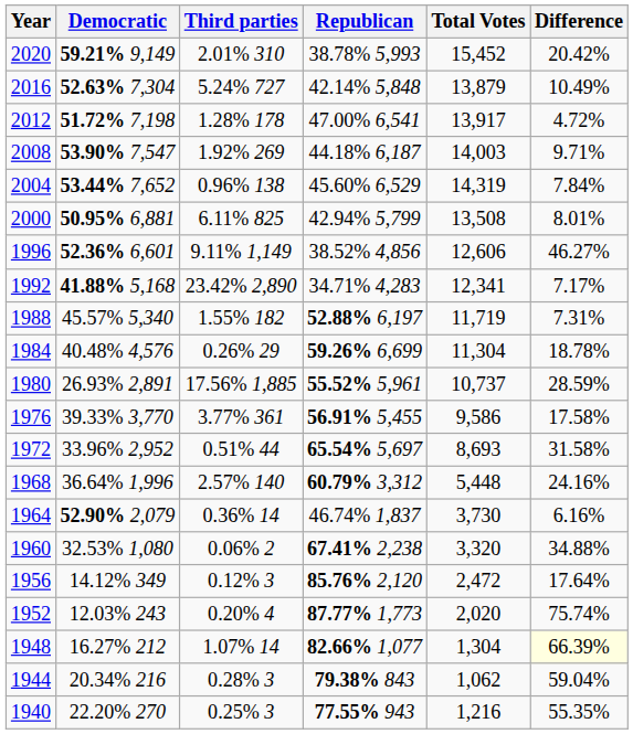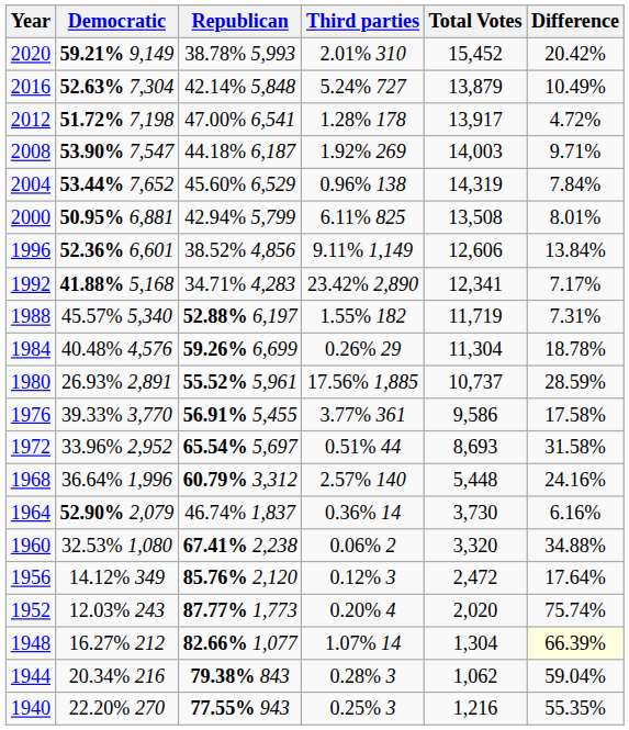 <table class="wikitable mw-collapsible" style="float:center; margin:1em; font-size:95%;">
 <tr style="background:lightgrey;">
 <th>Year</th>
 <th><a href='#'>Democratic</a></th>
+<th><a href='#'>Republican</a></th>
 <th><a href='#'>Third parties</a></th>
-<th><a href='#'>Republican</a></th>
 <th>Total Votes</th>
 <th>Difference</th>
 </tr>
 <tr>
 <td align="center" ><a href='#'>2020</a></td>
 <td align="center" ><strong>59.21%</strong> <em>9,149</em></td>
+<td align="center" >38.78% <em>5,993</em></td>
 <td align="center" >2.01% <em>310</em></td>
-<td align="center" >38.78% <em>5,993</em></td>
 <td align="center" >15,452</td>
 <td align="center" >20.42%</td>
 </tr>
 <tr>
 <td align="center" ><a href='#'>2016</a></td>
 <td align="center" ><strong>52.63%</strong> <em>7,304</em></td>
+<td align="center" >42.14% <em>5,848</em></td>
 <td align="center" >5.24% <em>727</em></td>
-<td align="center" >42.14% <em>5,848</em></td>
 <td align="center" >13,879</td>
 <td align="center" >10.49%</td>
 </tr>
 <tr>
 <td align="center" ><a href='#'>2012</a></td>
 <td align="center" ><strong>51.72%</strong> <em>7,198</em></td>
+<td align="center" >47.00% <em>6,541</em></td>
 <td align="center" >1.28% <em>178</em></td>
-<td align="center" >47.00% <em>6,541</em></td>
 <td align="center" >13,917</td>
 <td align="center" >4.72%</td>
 </tr>
 <tr>
 <td align="center" ><a href='#'>2008</a></td>
 <td align="center" ><strong>53.90%</strong> <em>7,547</em></td>
+<td align="center" >44.18% <em>6,187</em></td>
 <td align="center" >1.92% <em>269</em></td>
-<td align="center" >44.18% <em>6,187</em></td>
 <td align="center" >14,003</td>
 <td align="center" >9.71%</td>
 </tr>
 <tr>
 <td align="center" ><a href='#'>2004</a></td>
 <td align="center" ><strong>53.44%</strong> <em>7,652</em></td>
+<td align="center" >45.60% <em>6,529</em></td>
 <td align="center" >0.96% <em>138</em></td>
-<td align="center" >45.60% <em>6,529</em></td>
 <td align="center" >14,319</td>
 <td align="center" >7.84%</td>
 </tr>
 <tr>
 <td align="center" ><a href='#'>2000</a></td>
 <td align="center" ><strong>50.95%</strong> <em>6,881</em></td>
+<td align="center" >42.94% <em>5,799</em></td>
 <td align="center" >6.11% <em>825</em></td>
-<td align="center" >42.94% <em>5,799</em></td>
 <td align="center" >13,508</td>
 <td align="center" >8.01%</td>
 </tr>
 <tr>
 <td align="center" ><a href='#'>1996</a></td>
 <td align="center" ><strong>52.36%</strong> <em>6,601</em></td>
+<td align="center" >38.52% <em>4,856</em></td>
 <td align="center" >9.11% <em>1,149</em></td>
-<td align="center" >38.52% <em>4,856</em></td>
 <td align="center" >12,606</td>
-<td align="center" >46.27%</td>
+<td align="center" >13.84%</td>
 </tr>
 <tr>
 <td align="center" ><a href='#'>1992</a></td>
 <td align="center" ><strong>41.88%</strong> <em>5,168</em></td>
+<td align="center" >34.71% <em>4,283</em></td>
 <td align="center" >23.42% <em>2,890</em></td>
-<td align="center" >34.71% <em>4,283</em></td>
 <td align="center" >12,341</td>
 <td align="center" >7.17%</td>
 </tr>
 <tr>
 <td align="center" ><a href='#'>1988</a></td>
 <td align="center" >45.57% <em>5,340</em></td>
+<td align="center" ><strong>52.88%</strong> <em>6,197</em></td>
 <td align="center" >1.55% <em>182</em></td>
-<td align="center" ><strong>52.88%</strong> <em>6,197</em></td>
 <td align="center" >11,719</td>
 <td align="center" >7.31%</td>
 </tr>
 <tr>
 <td align="center" ><a href='#'>1984</a></td>
 <td align="center" >40.48% <em>4,576</em></td>
+<td align="center" ><strong>59.26%</strong> <em>6,699</em></td>
 <td align="center" >0.26% <em>29</em></td>
-<td align="center" ><strong>59.26%</strong> <em>6,699</em></td>
 <td align="center" >11,304</td>
 <td align="center" >18.78%</td>
 </tr>
 <tr>
 <td align="center" ><a href='#'>1980</a></td>
 <td align="center" >26.93% <em>2,891</em></td>
+<td align="center" ><strong>55.52%</strong> <em>5,961</em></td>
 <td align="center" >17.56% <em>1,885</em></td>
-<td align="center" ><strong>55.52%</strong> <em>5,961</em></td>
 <td align="center" >10,737</td>
 <td align="center" >28.59%</td>
 </tr>
 <tr>
 <td align="center" ><a href='#'>1976</a></td>
 <td align="center" >39.33% <em>3,770</em></td>
+<td align="center" ><strong>56.91%</strong> <em>5,455</em></td>
 <td align="center" >3.77% <em>361</em></td>
-<td align="center" ><strong>56.91%</strong> <em>5,455</em></td>
 <td align="center" >9,586</td>
 <td align="center" >17.58%</td>
 </tr>
 <tr>
 <td align="center" ><a href='#'>1972</a></td>
 <td align="center" >33.96% <em>2,952</em></td>
+<td align="center" ><strong>65.54%</strong> <em>5,697</em></td>
 <td align="center" >0.51% <em>44</em></td>
-<td align="center" ><strong>65.54%</strong> <em>5,697</em></td>
 <td align="center" >8,693</td>
 <td align="center" >31.58%</td>
 </tr>
 <tr>
 <td align="center" ><a href='#'>1968</a></td>
 <td align="center" >36.64% <em>1,996</em></td>
+<td align="center" ><strong>60.79%</strong> <em>3,312</em></td>
 <td align="center" >2.57% <em>140</em></td>
-<td align="center" ><strong>60.79%</strong> <em>3,312</em></td>
 <td align="center" >5,448</td>
 <td align="center" >24.16%</td>
 </tr>
 <tr>
 <td align="center" ><a href='#'>1964</a></td>
 <td align="center" ><strong>52.90%</strong> <em>2,079</em></td>
+<td align="center" >46.74% <em>1,837</em></td>
 <td align="center" >0.36% <em>14</em></td>
-<td align="center" >46.74% <em>1,837</em></td>
 <td align="center" >3,730</td>
 <td align="center" >6.16%</td>
 </tr>
 <tr>
 <td align="center" ><a href='#'>1960</a></td>
 <td align="center" >32.53% <em>1,080</em></td>
+<td align="center" ><strong>67.41%</strong> <em>2,238</em></td>
 <td align="center" >0.06% <em>2</em></td>
-<td align="center" ><strong>67.41%</strong> <em>2,238</em></td>
 <td align="center" >3,320</td>
 <td align="center" >34.88%</td>
 </tr>
 <tr>
 <td align="center" ><a href='#'>1956</a></td>
 <td align="center" >14.12% <em>349</em></td>
+<td align="center" ><strong>85.76%</strong> <em>2,120</em></td>
 <td align="center" >0.12% <em>3</em></td>
-<td align="center" ><strong>85.76%</strong> <em>2,120</em></td>
 <td align="center" >2,472</td>
 <td align="center" >17.64%</td>
 </tr>
 <tr>
 <td align="center" ><a href='#'>1952</a></td>
 <td align="center" >12.03% <em>243</em></td>
+<td align="center" ><strong>87.77%</strong> <em>1,773</em></td>
 <td align="center" >0.20% <em>4</em></td>
-<td align="center" ><strong>87.77%</strong> <em>1,773</em></td>
 <td align="center" >2,020</td>
 <td align="center" >75.74%</td>
 </tr>
 <tr>
 <td align="center" ><a href='#'>1948</a></td>
 <td align="center" >16.27% <em>212</em></td>
+<td align="center" ><strong>82.66%</strong> <em>1,077</em></td>
 <td align="center" >1.07% <em>14</em></td>
-<td align="center" ><strong>82.66%</strong> <em>1,077</em></td>
 <td align="center" >1,304</td>
 <td align="center"  style="background: lightyellow;">66.39%</td>
 </tr>
 <tr>
 <td align="center" ><a href='#'>1944</a></td>
 <td align="center" >20.34% <em>216</em></td>
+<td align="center" ><strong>79.38%</strong> <em>843</em></td>
 <td align="center" >0.28% <em>3</em></td>
-<td align="center" ><strong>79.38%</strong> <em>843</em></td>
 <td align="center" >1,062</td>
 <td align="center" >59.04%</td>
 </tr>
 <tr>
 <td align="center" ><a href='#'>1940</a></td>
 <td align="center" >22.20% <em>270</em></td>
+<td align="center" ><strong>77.55%</strong> <em>943</em></td>
 <td align="center" >0.25% <em>3</em></td>
-<td align="center" ><strong>77.55%</strong> <em>943</em></td>
 <td align="center" >1,216</td>
 <td align="center" >55.35%</td>
 </tr>
 </table>
